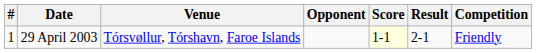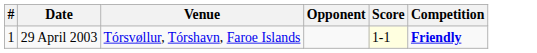 <table class="wikitable">
 <tr>
 <th>#</th>
 <th>Date</th>
 <th>Venue</th>
 <th>Opponent</th>
 <th>Score</th>
-<th>Result</th>
 <th>Competition</th>
 </tr>
 <tr>
 <td>1</td>
 <td>29 April 2003</td>
 <td><a href='#'>Tórsvøllur</a>, <a href='#'>Tórshavn</a>, <a href='#'>Faroe Islands</a></td>
 <td></td>
 <td style="background: lightyellow;">1-1</td>
-<td>2-1</td>
-<td><a href='#'>Friendly</a></td>
+<td><strong><a href='#'>Friendly</a></strong></td>
 </tr>
 </table>
